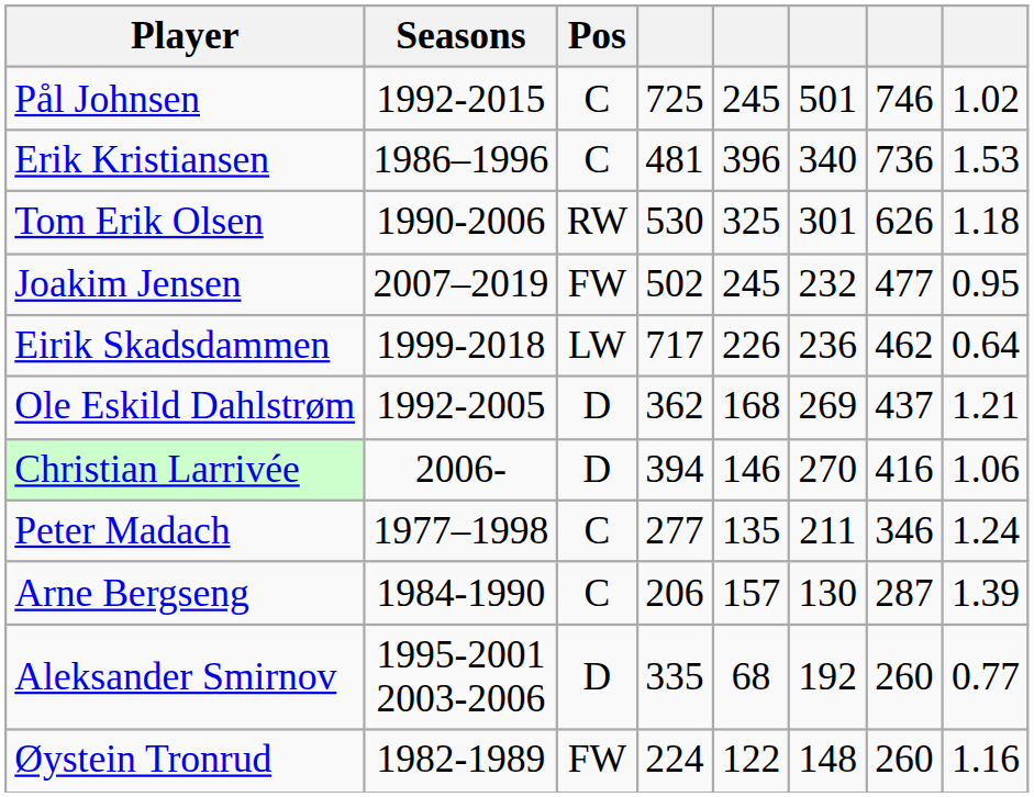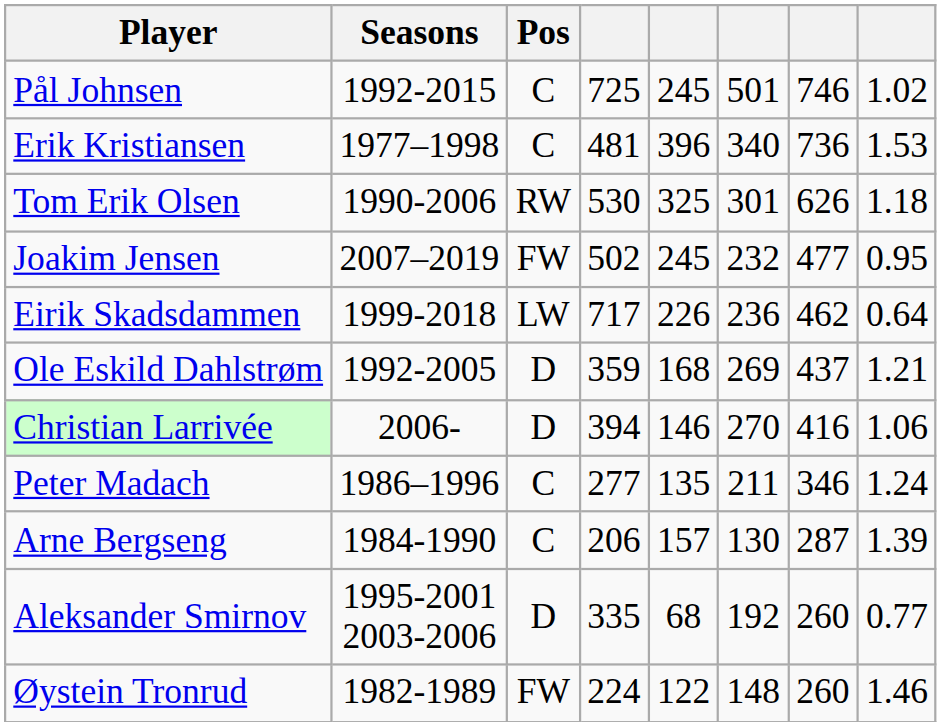 <table class="wikitable" style="text-align:center">
 <tr>
 <th class=unsortable>Player</th>
 <th class=unsortable>Seasons</th>
 <th class=unsortable>Pos</th>
 <th></th>
 <th></th>
 <th></th>
 <th></th>
 <th></th>
 </tr>
 <tr>
 <td style="text-align:left;"><a href='#'>Pål Johnsen</a></td>
 <td>1992-2015</td>
 <td>C</td>
 <td>725</td>
 <td>245</td>
 <td>501</td>
 <td>746</td>
 <td>1.02</td>
 </tr>
 <tr>
 <td style="text-align:left;"><a href='#'>Erik Kristiansen</a></td>
-<td>1986–1996</td>
+<td>1977–1998</td>
 <td>C</td>
 <td>481</td>
 <td>396</td>
 <td>340</td>
 <td>736</td>
 <td>1.53</td>
 </tr>
 <tr>
 <td style="text-align:left;"><a href='#'>Tom Erik Olsen</a></td>
 <td>1990-2006</td>
 <td>RW</td>
 <td>530</td>
 <td>325</td>
 <td>301</td>
 <td>626</td>
 <td>1.18</td>
 </tr>
 <tr>
 <td style="text-align:left;"><a href='#'>Joakim Jensen</a></td>
 <td>2007–2019</td>
 <td>FW</td>
 <td>502</td>
 <td>245</td>
 <td>232</td>
 <td>477</td>
 <td>0.95</td>
 </tr>
 <tr>
 <td style="text-align:left;"><a href='#'>Eirik Skadsdammen</a></td>
 <td>1999-2018</td>
 <td>LW</td>
 <td>717</td>
 <td>226</td>
 <td>236</td>
 <td>462</td>
 <td>0.64</td>
 </tr>
 <tr>
 <td style="text-align:left;"><a href='#'>Ole Eskild Dahlstrøm</a></td>
 <td>1992-2005</td>
 <td>D</td>
-<td>362</td>
+<td>359</td>
 <td>168</td>
 <td>269</td>
 <td>437</td>
 <td>1.21</td>
 </tr>
 <tr>
 <td style="text-align:left;background:#CCFFCC"><a href='#'>Christian Larrivée</a></td>
 <td>2006-</td>
 <td>D</td>
 <td>394</td>
 <td>146</td>
 <td>270</td>
 <td>416</td>
 <td>1.06</td>
 </tr>
 <tr>
 <td style="text-align:left;"><a href='#'>Peter Madach</a></td>
-<td>1977–1998</td>
+<td>1986–1996</td>
 <td>C</td>
 <td>277</td>
 <td>135</td>
 <td>211</td>
 <td>346</td>
 <td>1.24</td>
 </tr>
 <tr>
 <td style="text-align:left;"><a href='#'>Arne Bergseng</a></td>
 <td>1984-1990</td>
 <td>C</td>
 <td>206</td>
 <td>157</td>
 <td>130</td>
 <td>287</td>
 <td>1.39</td>
 </tr>
 <tr>
 <td style="text-align:left;"><a href='#'>Aleksander Smirnov</a></td>
 <td>1995-2001<br>2003-2006</td>
 <td>D</td>
 <td>335</td>
 <td>68</td>
 <td>192</td>
 <td>260</td>
 <td>0.77</td>
 </tr>
 <tr>
 <td style="text-align:left;"><a href='#'>Øystein Tronrud</a></td>
 <td>1982-1989</td>
 <td>FW</td>
 <td>224</td>
 <td>122</td>
 <td>148</td>
 <td>260</td>
-<td>1.16</td>
+<td>1.46</td>
 </tr>
 </table>
